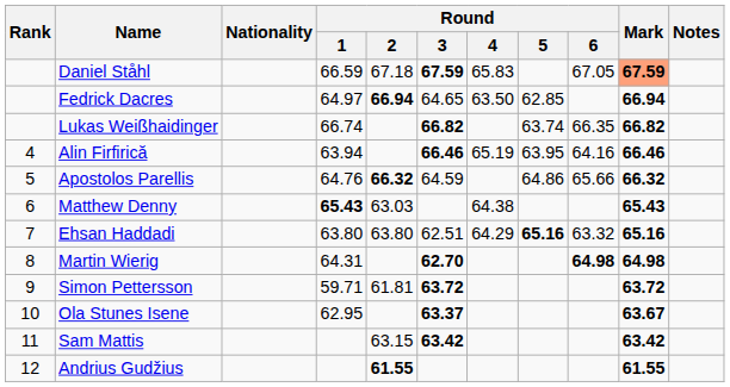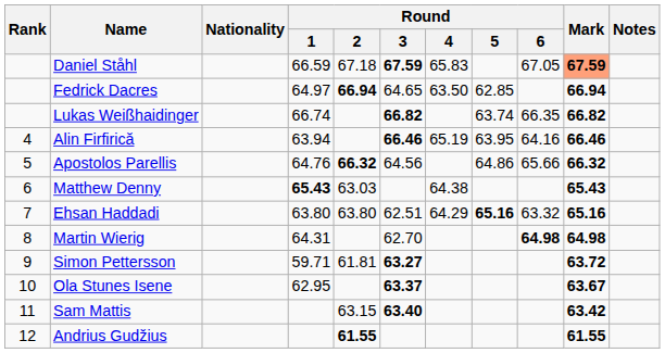 <table class="wikitable sortable" style="text-align:center">
 <tr>
 <th rowspan=2>Rank</th>
 <th rowspan=2>Name</th>
 <th rowspan=2>Nationality</th>
 <th colspan=6>Round</th>
 <th rowspan=2>Mark</th>
 <th rowspan=2>Notes</th>
 </tr>
 <tr>
 <th>1</th>
 <th>2</th>
 <th>3</th>
 <th>4</th>
 <th>5</th>
 <th>6</th>
 </tr>
 <tr>
 <td></td>
 <td align=left><a href='#'>Daniel Ståhl</a></td>
 <td align=left></td>
 <td>66.59</td>
 <td>67.18</td>
 <td><strong>67.59</strong></td>
 <td>65.83</td>
 <td></td>
 <td>67.05</td>
 <td style="background: lightsalmon;"><strong>67.59</strong></td>
 <td></td>
 </tr>
 <tr>
 <td></td>
 <td align=left><a href='#'>Fedrick Dacres</a></td>
 <td align=left></td>
 <td>64.97</td>
 <td><strong>66.94</strong></td>
 <td>64.65</td>
 <td>63.50</td>
 <td>62.85</td>
 <td></td>
 <td><strong>66.94</strong></td>
 <td></td>
 </tr>
 <tr>
 <td></td>
 <td align=left><a href='#'>Lukas Weißhaidinger</a></td>
 <td align=left></td>
 <td>66.74</td>
 <td></td>
 <td><strong>66.82</strong></td>
 <td></td>
 <td>63.74</td>
 <td>66.35</td>
 <td><strong>66.82</strong></td>
 <td></td>
 </tr>
 <tr>
 <td>4</td>
 <td align=left><a href='#'>Alin Firfirică</a></td>
 <td align=left></td>
 <td>63.94</td>
 <td></td>
 <td><strong>66.46</strong></td>
 <td>65.19</td>
 <td>63.95</td>
 <td>64.16</td>
 <td><strong>66.46</strong></td>
 <td></td>
 </tr>
 <tr>
 <td>5</td>
 <td align=left><a href='#'>Apostolos Parellis</a></td>
 <td align=left></td>
 <td>64.76</td>
 <td><strong>66.32</strong></td>
-<td>64.59</td>
+<td>64.56</td>
 <td></td>
 <td>64.86</td>
 <td>65.66</td>
 <td><strong>66.32</strong></td>
 <td><strong></strong></td>
 </tr>
 <tr>
 <td>6</td>
 <td align=left><a href='#'>Matthew Denny</a></td>
 <td align=left></td>
 <td><strong>65.43</strong></td>
 <td>63.03</td>
 <td></td>
 <td>64.38</td>
 <td></td>
 <td></td>
 <td><strong>65.43</strong></td>
 <td></td>
 </tr>
 <tr>
 <td>7</td>
 <td align=left><a href='#'>Ehsan Haddadi</a></td>
 <td align=left></td>
 <td>63.80</td>
 <td>63.80</td>
 <td>62.51</td>
 <td>64.29</td>
 <td><strong>65.16</strong></td>
 <td>63.32</td>
 <td><strong>65.16</strong></td>
 <td></td>
 </tr>
 <tr>
 <td>8</td>
 <td align=left><a href='#'>Martin Wierig</a></td>
 <td align=left></td>
 <td>64.31</td>
 <td></td>
-<td><strong>62.70</strong></td>
+<td>62.70</td>
 <td></td>
 <td></td>
 <td><strong>64.98</strong></td>
 <td><strong>64.98</strong></td>
 <td></td>
 </tr>
 <tr>
 <td>9</td>
 <td align=left><a href='#'>Simon Pettersson</a></td>
 <td align=left></td>
 <td>59.71</td>
 <td>61.81</td>
-<td><strong>63.72</strong></td>
+<td><strong>63.27</strong></td>
 <td></td>
 <td></td>
 <td></td>
 <td><strong>63.72</strong></td>
 <td></td>
 </tr>
 <tr>
 <td>10</td>
 <td align=left><a href='#'>Ola Stunes Isene</a></td>
 <td align=left></td>
 <td>62.95</td>
 <td></td>
 <td><strong>63.37</strong></td>
 <td></td>
 <td></td>
 <td></td>
 <td><strong>63.67</strong></td>
 <td></td>
 </tr>
 <tr>
 <td>11</td>
 <td align=left><a href='#'>Sam Mattis</a></td>
 <td align=left></td>
 <td></td>
 <td>63.15</td>
-<td><strong>63.42</strong></td>
+<td><strong>63.40</strong></td>
 <td></td>
 <td></td>
 <td></td>
 <td><strong>63.42</strong></td>
 <td></td>
 </tr>
 <tr>
 <td>12</td>
 <td align=left><a href='#'>Andrius Gudžius</a></td>
 <td align=left></td>
 <td></td>
 <td><strong>61.55</strong></td>
 <td></td>
 <td></td>
 <td></td>
 <td></td>
 <td><strong>61.55</strong></td>
 <td></td>
 </tr>
 </table>
